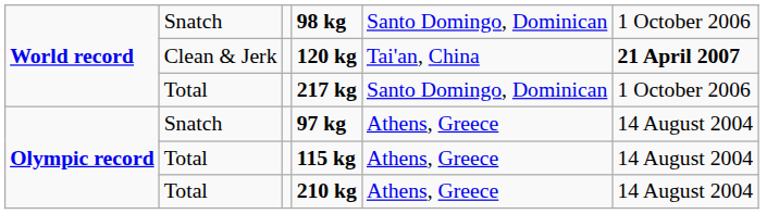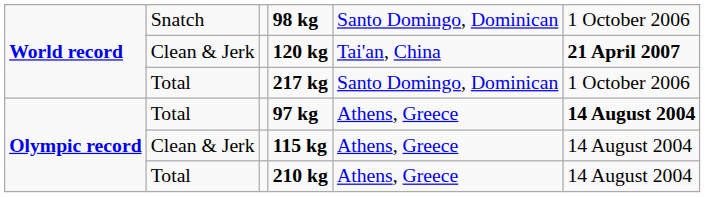 <table class="wikitable">
 <tr>
 <td rowspan=3><strong><a href='#'>World record</a></strong></td>
 <td>Snatch</td>
 <td></td>
 <td><strong>98 kg</strong></td>
 <td><a href='#'>Santo Domingo</a>, <a href='#'>Dominican</a></td>
 <td>1 October 2006</td>
 </tr>
 <tr>
 <td>Clean & Jerk</td>
 <td></td>
 <td><strong>120 kg</strong></td>
 <td><a href='#'>Tai'an</a>, <a href='#'>China</a></td>
 <td><strong>21 April 2007</strong></td>
 </tr>
 <tr>
 <td>Total</td>
 <td></td>
 <td><strong>217 kg</strong></td>
 <td><a href='#'>Santo Domingo</a>, <a href='#'>Dominican</a></td>
 <td>1 October 2006</td>
 </tr>
 <tr>
 <td rowspan=3><strong><a href='#'>Olympic record</a></strong></td>
-<td>Snatch</td>
+<td>Total</td>
 <td></td>
 <td><strong>97 kg</strong></td>
 <td><a href='#'>Athens</a>, <a href='#'>Greece</a></td>
-<td>14 August 2004</td>
+<td><strong>14 August 2004</strong></td>
 </tr>
 <tr>
-<td>Total</td>
+<td>Clean & Jerk</td>
 <td></td>
 <td><strong>115 kg</strong></td>
 <td><a href='#'>Athens</a>, <a href='#'>Greece</a></td>
 <td>14 August 2004</td>
 </tr>
 <tr>
 <td>Total</td>
 <td></td>
 <td><strong>210 kg</strong></td>
 <td><a href='#'>Athens</a>, <a href='#'>Greece</a></td>
 <td>14 August 2004</td>
 </tr>
 </table>
